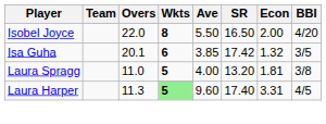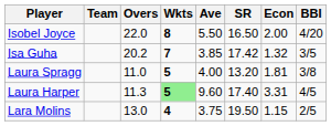 <table class="wikitable">
 <tr>
 <th>Player</th>
 <th>Team</th>
 <th>Overs</th>
 <th>Wkts</th>
 <th>Ave</th>
 <th>SR</th>
 <th>Econ</th>
 <th>BBI</th>
 </tr>
 <tr>
 <td><a href='#'>Isobel Joyce</a></td>
 <td></td>
 <td>22.0</td>
 <td><strong>8</strong></td>
 <td>5.50</td>
 <td>16.50</td>
 <td>2.00</td>
 <td>4/20</td>
 </tr>
 <tr>
 <td><a href='#'>Isa Guha</a></td>
 <td></td>
-<td>20.1</td>
-<td><strong>6</strong></td>
+<td>20.2</td>
+<td><strong>7</strong></td>
 <td>3.85</td>
 <td>17.42</td>
 <td>1.32</td>
 <td>3/5</td>
 </tr>
 <tr>
 <td><a href='#'>Laura Spragg</a></td>
 <td></td>
 <td>11.0</td>
 <td><strong>5</strong></td>
 <td>4.00</td>
 <td>13.20</td>
 <td>1.81</td>
 <td>3/8</td>
 </tr>
 <tr>
 <td><a href='#'>Laura Harper</a></td>
 <td></td>
 <td>11.3</td>
 <td style="background: lightgreen;"><strong>5</strong></td>
 <td>9.60</td>
 <td>17.40</td>
 <td>3.31</td>
 <td>4/5</td>
 </tr>
+<tr>
+<td><a href='#'>Lara Molins</a></td>
+<td></td>
+<td>13.0</td>
+<td><strong>4</strong></td>
+<td>3.75</td>
+<td>19.50</td>
+<td>1.15</td>
+<td>2/5</td>
+</tr>
 </table>
